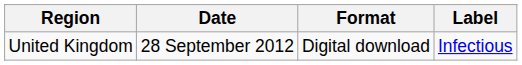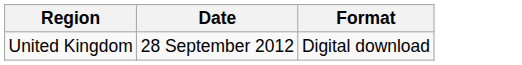 <table class=wikitable>
 <tr>
 <th scope="col">Region</th>
 <th scope="col">Date</th>
 <th scope="col">Format</th>
-<th scope="col">Label</th>
 </tr>
 <tr>
 <td>United Kingdom</td>
 <td>28 September 2012</td>
 <td>Digital download</td>
-<td><a href='#'>Infectious</a></td>
 </tr>
 </table>
